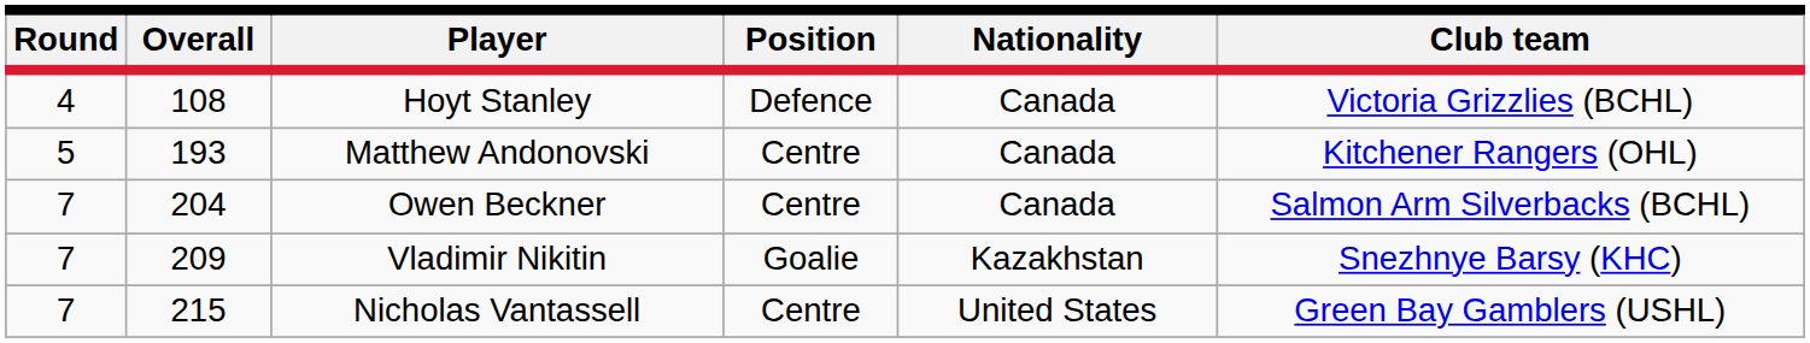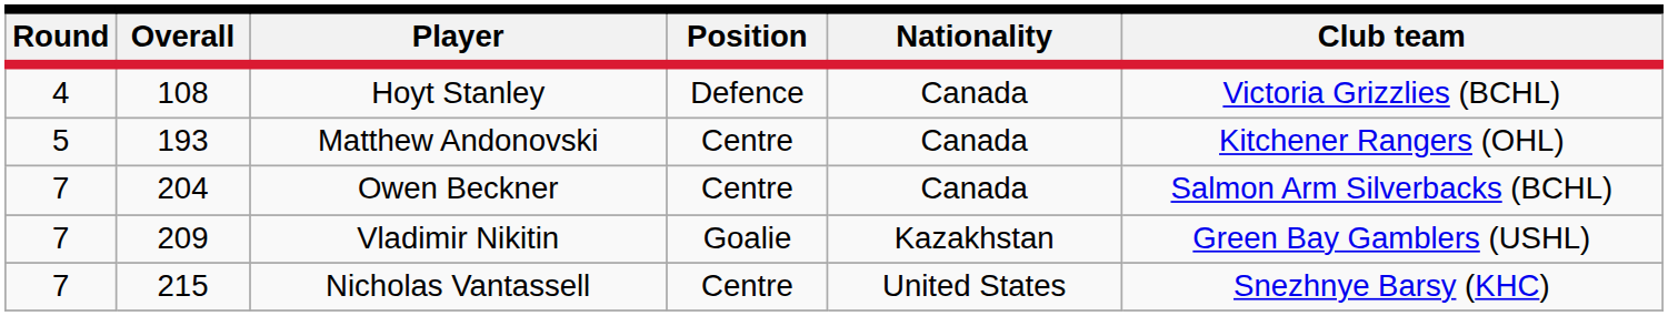 <table class="wikitable sortable" style="text-align:center">
 <tr style= "background:#FFFFFF; border-top:#010101 5px solid; border-bottom:#DA1A32 5px solid;">
 <th style="width:3em">Round</th>
 <th style="width:4em">Overall</th>
 <th style="width:15em">Player</th>
 <th style="width:5em">Position</th>
 <th style="width:10em">Nationality</th>
 <th style="width:20em">Club team</th>
 </tr>
 <tr>
 <td>4</td>
 <td>108</td>
 <td>Hoyt Stanley</td>
 <td>Defence</td>
 <td> Canada</td>
 <td><a href='#'>Victoria Grizzlies</a> (BCHL)</td>
 </tr>
 <tr>
 <td>5</td>
 <td>193</td>
 <td>Matthew Andonovski</td>
 <td>Centre</td>
 <td> Canada</td>
 <td><a href='#'>Kitchener Rangers</a> (OHL)</td>
 </tr>
 <tr>
 <td>7</td>
 <td>204</td>
 <td>Owen Beckner</td>
 <td>Centre</td>
 <td> Canada</td>
 <td><a href='#'>Salmon Arm Silverbacks</a> (BCHL)</td>
 </tr>
 <tr>
 <td>7</td>
 <td>209<br></td>
 <td>Vladimir Nikitin</td>
 <td>Goalie</td>
 <td> Kazakhstan</td>
-<td><a href='#'>Snezhnye Barsy</a> (<a href='#'>KHC</a>)</td>
+<td><a href='#'>Green Bay Gamblers</a> (USHL)</td>
 </tr>
 <tr>
 <td>7</td>
 <td>215<br></td>
 <td>Nicholas Vantassell</td>
 <td>Centre</td>
 <td> United States</td>
-<td><a href='#'>Green Bay Gamblers</a> (USHL)</td>
+<td><a href='#'>Snezhnye Barsy</a> (<a href='#'>KHC</a>)</td>
 </tr>
 </table>
